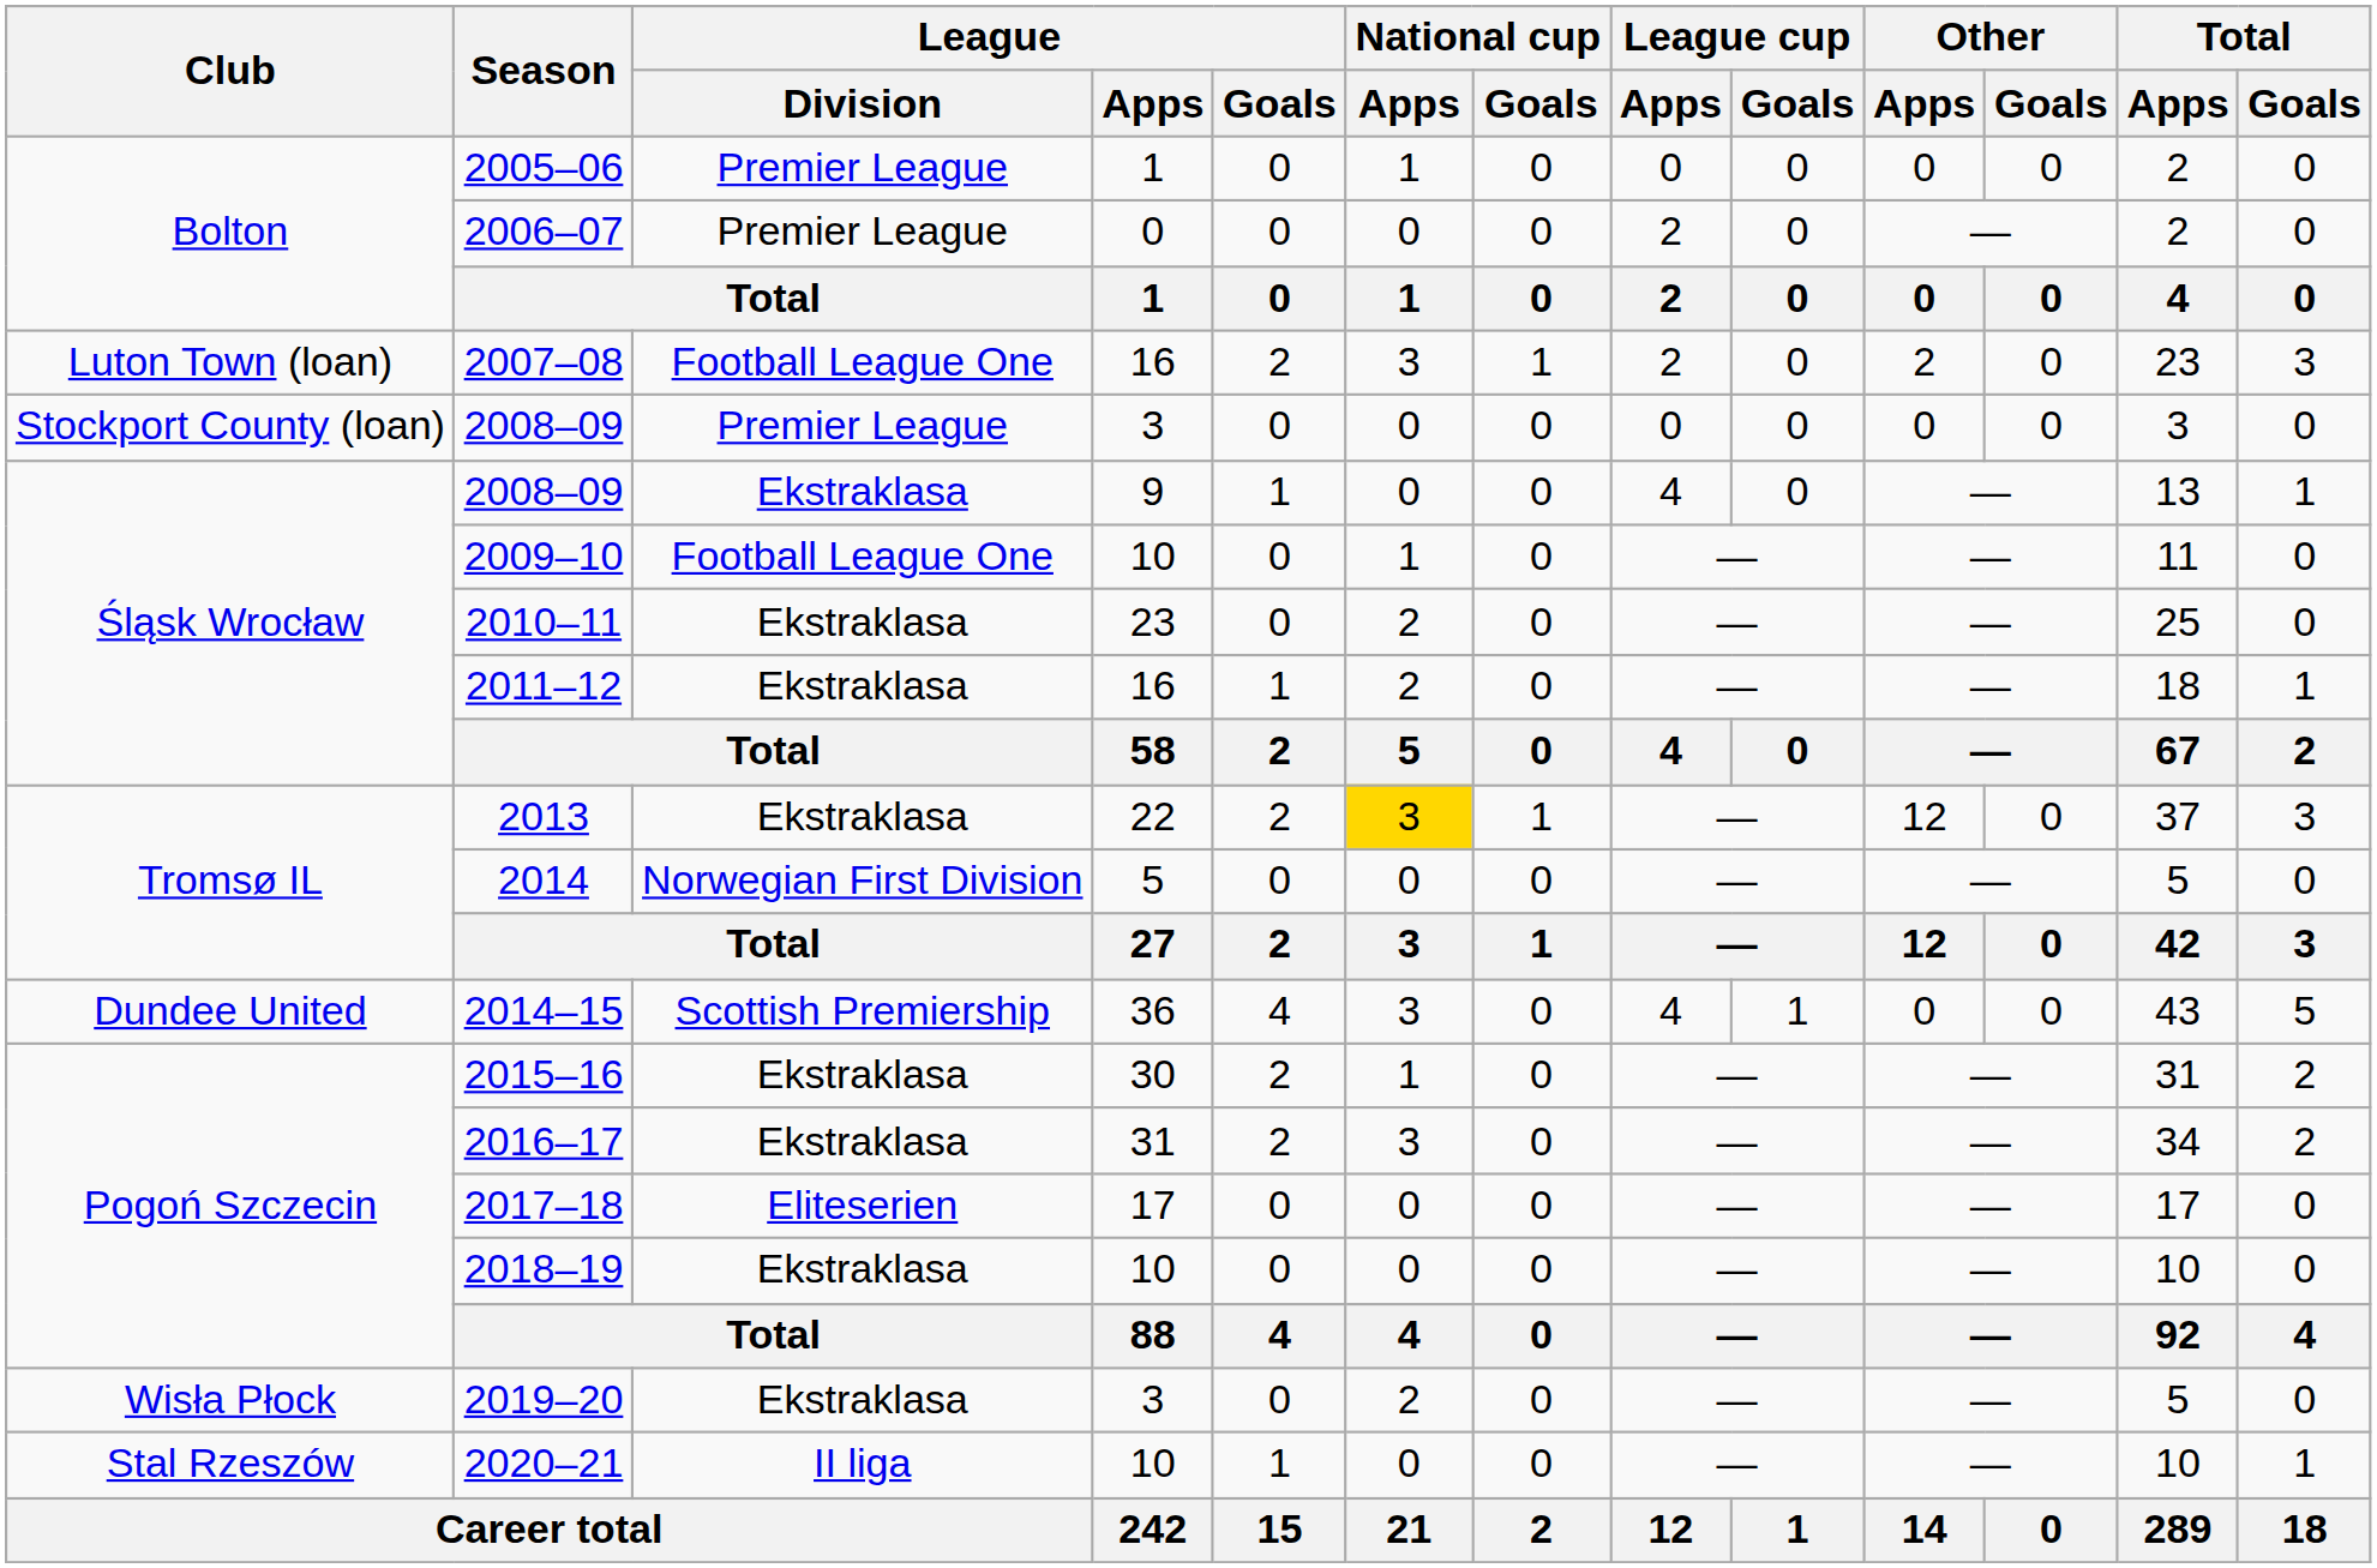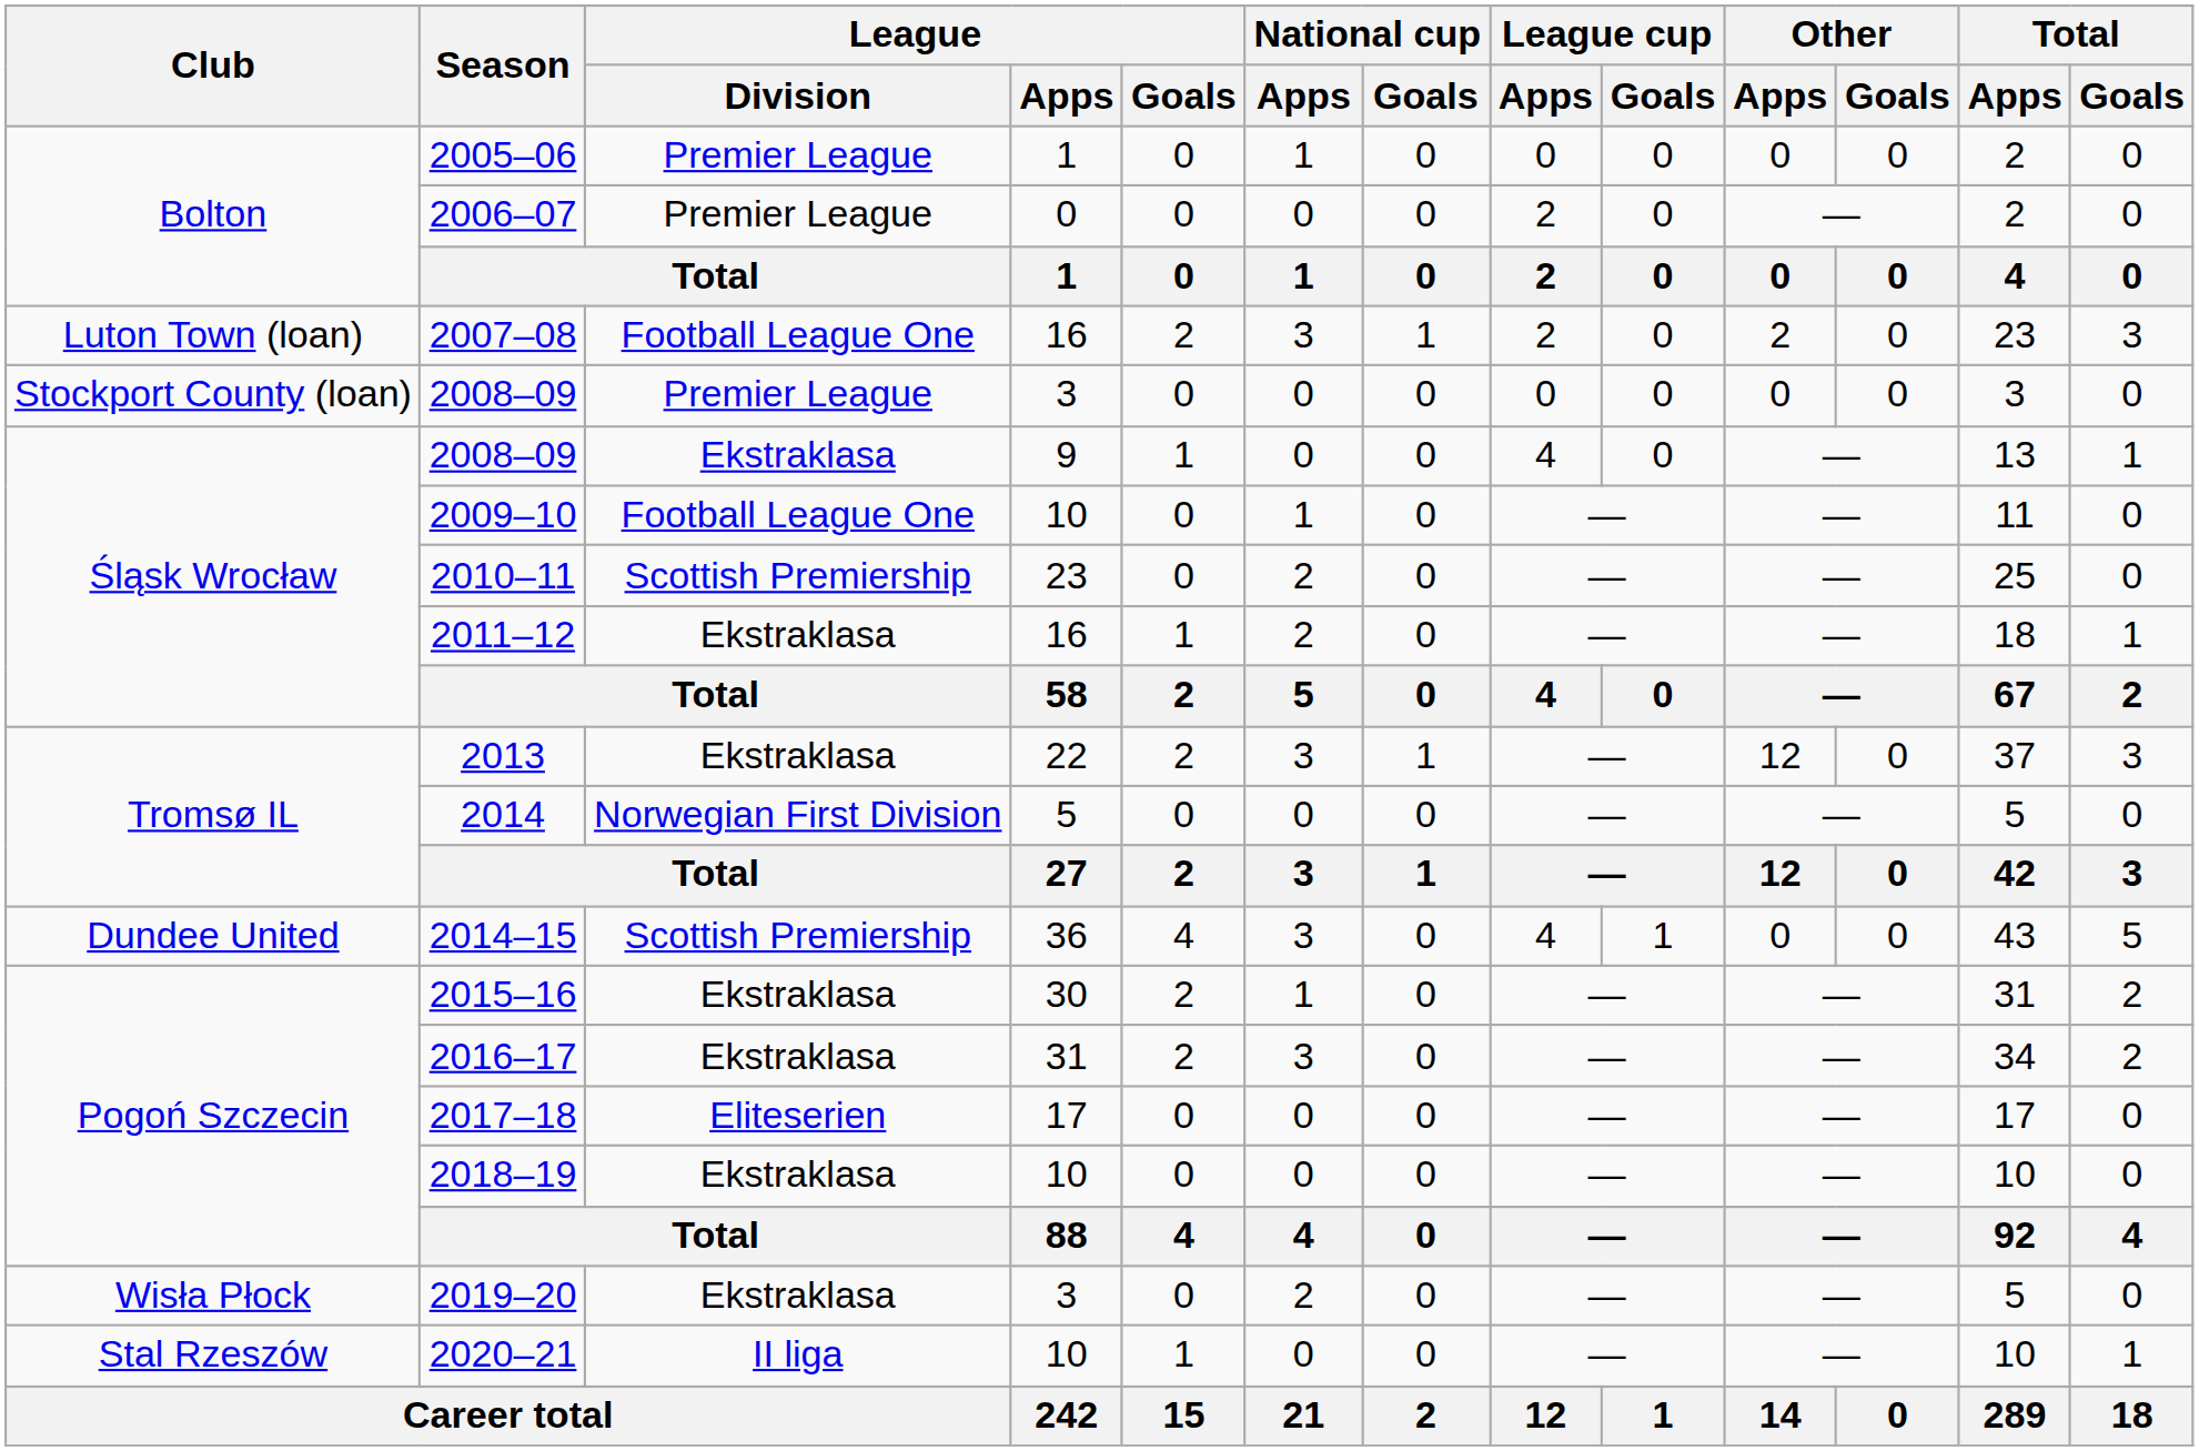 <table class="wikitable" style="text-align: center;">
 <tr>
 <th rowspan=2>Club</th>
 <th rowspan=2>Season</th>
 <th colspan=3>League</th>
 <th colspan=2>National cup</th>
 <th colspan=2>League cup</th>
 <th colspan=2>Other</th>
 <th colspan=2>Total</th>
 </tr>
 <tr>
 <th>Division</th>
 <th>Apps</th>
 <th>Goals</th>
 <th>Apps</th>
 <th>Goals</th>
 <th>Apps</th>
 <th>Goals</th>
 <th>Apps</th>
 <th>Goals</th>
 <th>Apps</th>
 <th>Goals</th>
 </tr>
 <tr>
 <td rowspan=3><a href='#'>Bolton</a></td>
 <td><a href='#'>2005–06</a></td>
 <td><a href='#'>Premier League</a></td>
 <td>1</td>
 <td>0</td>
 <td>1</td>
 <td>0</td>
 <td>0</td>
 <td>0</td>
 <td>0</td>
 <td>0</td>
 <td>2</td>
 <td>0</td>
 </tr>
 <tr>
 <td><a href='#'>2006–07</a></td>
 <td>Premier League</td>
 <td>0</td>
 <td>0</td>
 <td>0</td>
 <td>0</td>
 <td>2</td>
 <td>0</td>
 <td colspan="2">—</td>
 <td>2</td>
 <td>0</td>
 </tr>
 <tr>
 <th colspan="2">Total</th>
 <th>1</th>
 <th>0</th>
 <th>1</th>
 <th>0</th>
 <th>2</th>
 <th>0</th>
 <th>0</th>
 <th>0</th>
 <th>4</th>
 <th>0</th>
 </tr>
 <tr>
 <td rowspan=1><a href='#'>Luton Town</a> (loan)</td>
 <td><a href='#'>2007–08</a></td>
 <td><a href='#'>Football League One</a></td>
 <td>16</td>
 <td>2</td>
 <td>3</td>
 <td>1</td>
 <td>2</td>
 <td>0</td>
 <td>2</td>
 <td>0</td>
 <td>23</td>
 <td>3</td>
 </tr>
 <tr>
 <td rowspan=1><a href='#'>Stockport County</a> (loan)</td>
 <td><a href='#'>2008–09</a></td>
 <td><a href='#'>Premier League</a></td>
 <td>3</td>
 <td>0</td>
 <td>0</td>
 <td>0</td>
 <td>0</td>
 <td>0</td>
 <td>0</td>
 <td>0</td>
 <td>3</td>
 <td>0</td>
 </tr>
 <tr>
 <td rowspan=5><a href='#'>Śląsk Wrocław</a></td>
 <td><a href='#'>2008–09</a></td>
 <td><a href='#'>Ekstraklasa</a></td>
 <td>9</td>
 <td>1</td>
 <td>0</td>
 <td>0</td>
 <td>4</td>
 <td>0</td>
 <td colspan="2">—</td>
 <td>13</td>
 <td>1</td>
 </tr>
 <tr>
 <td><a href='#'>2009–10</a></td>
 <td><a href='#'>Football League One</a></td>
 <td>10</td>
 <td>0</td>
 <td>1</td>
 <td>0</td>
 <td colspan="2">—</td>
 <td colspan="2">—</td>
 <td>11</td>
 <td>0</td>
 </tr>
 <tr>
 <td><a href='#'>2010–11</a></td>
-<td>Ekstraklasa</td>
+<td><a href='#'>Scottish Premiership</a></td>
 <td>23</td>
 <td>0</td>
 <td>2</td>
 <td>0</td>
 <td colspan="2">—</td>
 <td colspan="2">—</td>
 <td>25</td>
 <td>0</td>
 </tr>
 <tr>
 <td><a href='#'>2011–12</a></td>
 <td>Ekstraklasa</td>
 <td>16</td>
 <td>1</td>
 <td>2</td>
 <td>0</td>
 <td colspan="2">—</td>
 <td colspan="2">—</td>
 <td>18</td>
 <td>1</td>
 </tr>
 <tr>
 <th colspan="2">Total</th>
 <th>58</th>
 <th>2</th>
 <th>5</th>
 <th>0</th>
 <th>4</th>
 <th>0</th>
 <th colspan="2">—</th>
 <th>67</th>
 <th>2</th>
 </tr>
 <tr>
 <td rowspan=3><a href='#'>Tromsø IL</a></td>
 <td><a href='#'>2013</a></td>
 <td>Ekstraklasa</td>
 <td>22</td>
 <td>2</td>
-<td style="background: gold;">3</td>
+<td>3</td>
 <td>1</td>
 <td colspan="2">—</td>
 <td>12</td>
 <td>0</td>
 <td>37</td>
 <td>3</td>
 </tr>
 <tr>
 <td><a href='#'>2014</a></td>
 <td><a href='#'>Norwegian First Division</a></td>
 <td>5</td>
 <td>0</td>
 <td>0</td>
 <td>0</td>
 <td colspan="2">—</td>
 <td colspan="2">—</td>
 <td>5</td>
 <td>0</td>
 </tr>
 <tr>
 <th colspan="2">Total</th>
 <th>27</th>
 <th>2</th>
 <th>3</th>
 <th>1</th>
 <th colspan="2">—</th>
 <th>12</th>
 <th>0</th>
 <th>42</th>
 <th>3</th>
 </tr>
 <tr>
 <td rowspan=1><a href='#'>Dundee United</a></td>
 <td><a href='#'>2014–15</a></td>
 <td><a href='#'>Scottish Premiership</a></td>
 <td>36</td>
 <td>4</td>
 <td>3</td>
 <td>0</td>
 <td>4</td>
 <td>1</td>
 <td>0</td>
 <td>0</td>
 <td>43</td>
 <td>5</td>
 </tr>
 <tr>
 <td rowspan=5><a href='#'>Pogoń Szczecin</a></td>
 <td><a href='#'>2015–16</a></td>
 <td>Ekstraklasa</td>
 <td>30</td>
 <td>2</td>
 <td>1</td>
 <td>0</td>
 <td colspan="2">—</td>
 <td colspan="2">—</td>
 <td>31</td>
 <td>2</td>
 </tr>
 <tr>
 <td><a href='#'>2016–17</a></td>
 <td>Ekstraklasa</td>
 <td>31</td>
 <td>2</td>
 <td>3</td>
 <td>0</td>
 <td colspan="2">—</td>
 <td colspan="2">—</td>
 <td>34</td>
 <td>2</td>
 </tr>
 <tr>
 <td><a href='#'>2017–18</a></td>
 <td><a href='#'>Eliteserien</a></td>
 <td>17</td>
 <td>0</td>
 <td>0</td>
 <td>0</td>
 <td colspan="2">—</td>
 <td colspan="2">—</td>
 <td>17</td>
 <td>0</td>
 </tr>
 <tr>
 <td><a href='#'>2018–19</a></td>
 <td>Ekstraklasa</td>
 <td>10</td>
 <td>0</td>
 <td>0</td>
 <td>0</td>
 <td colspan="2">—</td>
 <td colspan="2">—</td>
 <td>10</td>
 <td>0</td>
 </tr>
 <tr>
 <th colspan="2">Total</th>
 <th>88</th>
 <th>4</th>
 <th>4</th>
 <th>0</th>
 <th colspan="2">—</th>
 <th colspan="2">—</th>
 <th>92</th>
 <th>4</th>
 </tr>
 <tr>
 <td><a href='#'>Wisła Płock</a></td>
 <td><a href='#'>2019–20</a></td>
 <td>Ekstraklasa</td>
 <td>3</td>
 <td>0</td>
 <td>2</td>
 <td>0</td>
 <td colspan="2">—</td>
 <td colspan="2">—</td>
 <td>5</td>
 <td>0</td>
 </tr>
 <tr>
 <td><a href='#'>Stal Rzeszów</a></td>
 <td><a href='#'>2020–21</a></td>
 <td><a href='#'>II liga</a></td>
 <td>10</td>
 <td>1</td>
 <td>0</td>
 <td>0</td>
 <td colspan="2">—</td>
 <td colspan="2">—</td>
 <td>10</td>
 <td>1</td>
 </tr>
 <tr>
 <th colspan="3">Career total</th>
 <th>242</th>
 <th>15</th>
 <th>21</th>
 <th>2</th>
 <th>12</th>
 <th>1</th>
 <th>14</th>
 <th>0</th>
 <th>289</th>
 <th>18</th>
 </tr>
 </table>
